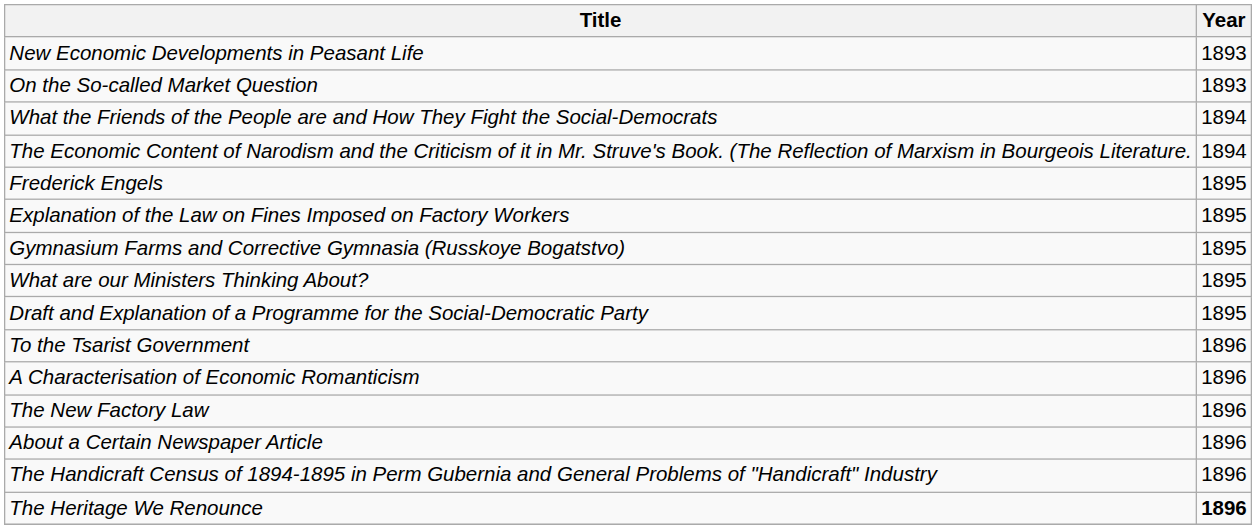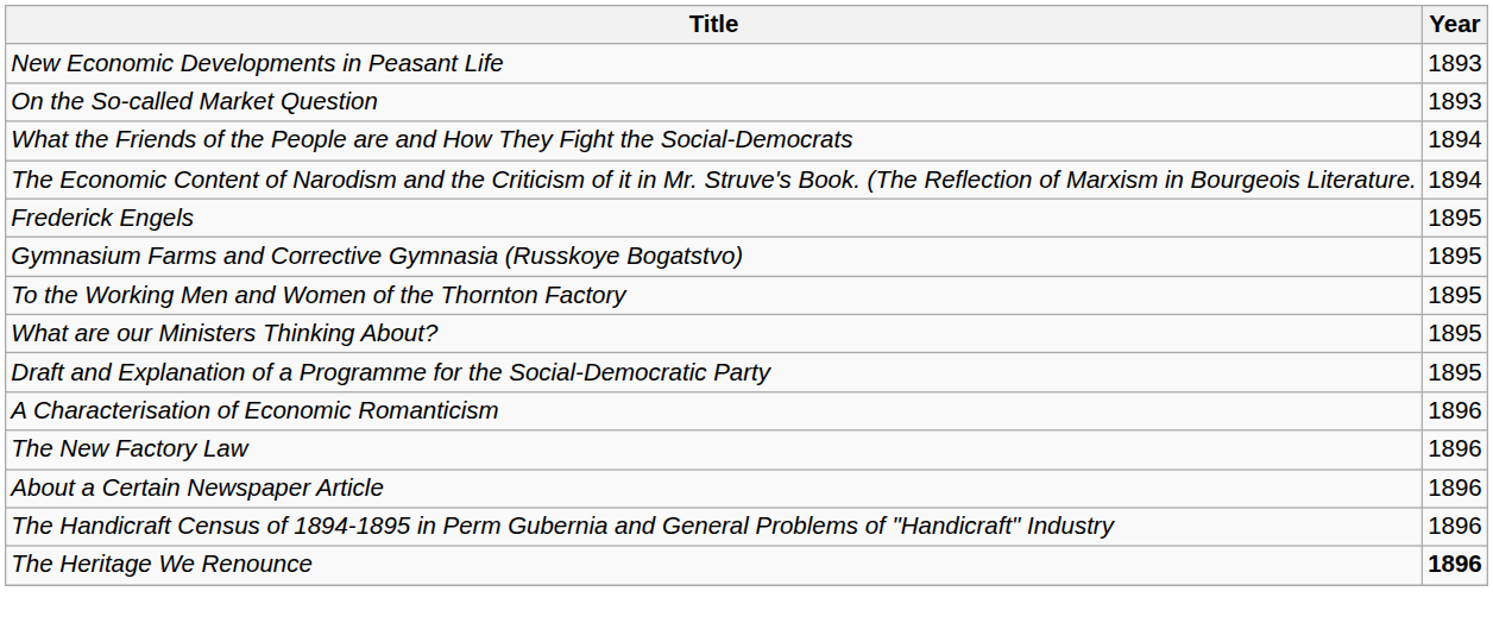 <table class="wikitable sortable">
 <tr>
 <th>Title</th>
 <th>Year</th>
 </tr>
 <tr>
 <td><em>New Economic Developments in Peasant Life</em></td>
 <td>1893</td>
 </tr>
 <tr>
 <td><em>On the So-called Market Question</em></td>
 <td>1893</td>
 </tr>
 <tr>
 <td><em>What the Friends of the People are and How They Fight the Social-Democrats</em></td>
 <td>1894</td>
 </tr>
 <tr>
 <td><em>The Economic Content of Narodism and the Criticism of it in Mr. Struve's Book. (The Reflection of Marxism in Bourgeois Literature.</em></td>
 <td>1894</td>
 </tr>
 <tr>
 <td><em>Frederick Engels</em></td>
 <td>1895</td>
 </tr>
 <tr>
-<td><em>Explanation of the Law on Fines Imposed on Factory Workers</em></td>
+<td><em>Gymnasium Farms and Corrective Gymnasia (Russkoye Bogatstvo)</em></td>
 <td>1895</td>
 </tr>
 <tr>
-<td><em>Gymnasium Farms and Corrective Gymnasia (Russkoye Bogatstvo)</em></td>
+<td><em>To the Working Men and Women of the Thornton Factory</em></td>
 <td>1895</td>
 </tr>
 <tr>
 <td><em>What are our Ministers Thinking About?</em></td>
 <td>1895</td>
 </tr>
 <tr>
 <td><em>Draft and Explanation of a Programme for the Social-Democratic Party</em></td>
 <td>1895</td>
-</tr>
-<tr>
-<td><em>To the Tsarist Government</em></td>
-<td>1896</td>
 </tr>
 <tr>
 <td><em>A Characterisation of Economic Romanticism</em></td>
 <td>1896</td>
 </tr>
 <tr>
 <td><em>The New Factory Law</em></td>
 <td>1896</td>
 </tr>
 <tr>
 <td><em>About a Certain Newspaper Article</em></td>
 <td>1896</td>
 </tr>
 <tr>
 <td><em>The Handicraft Census of 1894-1895 in Perm Gubernia and General Problems of "Handicraft" Industry</em></td>
 <td>1896</td>
 </tr>
 <tr>
 <td><em>The Heritage We Renounce</em></td>
 <td><strong>1896</strong></td>
 </tr>
 <tr>
 </tr>
 </table>
